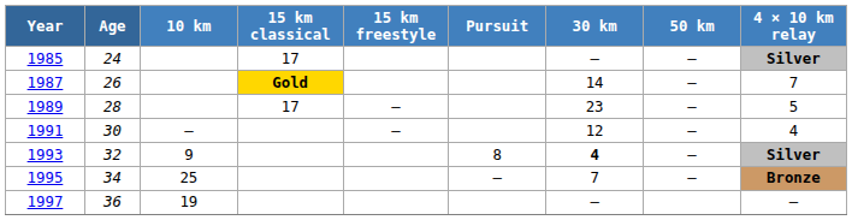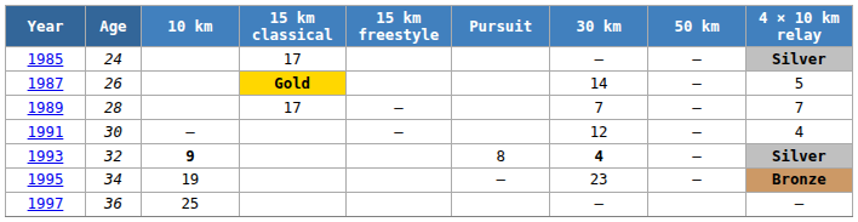 <table class="wikitable" style="font-size:95%; text-align:center; border:grey solid 1px; border-collapse:collapse; background:#ffffff;">
 <tr>
 <th style="background-color:#369; color:white; width:60px;"> Year </th>
 <th style="background-color:#369; color:white; width:40px;"> Age </th>
 <th style="background-color:#4180be; color:white; width:75px;"> 10 km </th>
 <th style="background-color:#4180be; color:white; width:75px;"> 15 km <br> classical </th>
 <th style="background-color:#4180be; color:white; width:75px;"> 15 km <br> freestyle </th>
 <th style="background-color:#4180be; color:white; width:75px;"> Pursuit </th>
 <th style="background-color:#4180be; color:white; width:75px;"> 30 km </th>
 <th style="background-color:#4180be; color:white; width:75px;"> 50 km </th>
 <th style="background-color:#4180be; color:white; width:75px;"> 4 × 10 km <br> relay </th>
 </tr>
 <tr>
 <td><a href='#'>1985</a></td>
 <td><em>24</em></td>
 <td></td>
 <td>17</td>
 <td></td>
 <td></td>
 <td>—</td>
 <td>—</td>
 <td style="background:silver;"><strong>Silver</strong></td>
 </tr>
 <tr>
 <td><a href='#'>1987</a></td>
 <td><em>26</em></td>
 <td></td>
 <td style="background:gold;"><strong>Gold</strong></td>
 <td></td>
 <td></td>
 <td>14</td>
 <td>—</td>
-<td>7</td>
+<td>5</td>
 </tr>
 <tr>
 <td><a href='#'>1989</a></td>
 <td><em>28</em></td>
 <td></td>
 <td>17</td>
 <td>—</td>
 <td></td>
-<td>23</td>
+<td>7</td>
 <td>—</td>
-<td>5</td>
+<td>7</td>
 </tr>
 <tr>
 <td><a href='#'>1991</a></td>
 <td><em>30</em></td>
 <td>—</td>
 <td></td>
 <td>—</td>
 <td></td>
 <td>12</td>
 <td>—</td>
 <td>4</td>
 </tr>
 <tr>
 <td><a href='#'>1993</a></td>
 <td><em>32</em></td>
-<td>9</td>
+<td><strong>9</strong></td>
 <td></td>
 <td></td>
 <td>8</td>
 <td><strong>4</strong></td>
 <td>—</td>
 <td style="background:silver;"><strong>Silver</strong></td>
 </tr>
 <tr>
 <td><a href='#'>1995</a></td>
 <td><em>34</em></td>
-<td>25</td>
+<td>19</td>
 <td></td>
 <td></td>
 <td>—</td>
-<td>7</td>
+<td>23</td>
 <td>—</td>
 <td bgcolor="cc9966"><strong>Bronze</strong></td>
 </tr>
 <tr>
 <td><a href='#'>1997</a></td>
 <td><em>36</em></td>
-<td>19</td>
+<td>25</td>
 <td></td>
 <td></td>
 <td></td>
 <td>—</td>
 <td></td>
 <td>—</td>
 </tr>
 <tr>
 </tr>
 </table>
